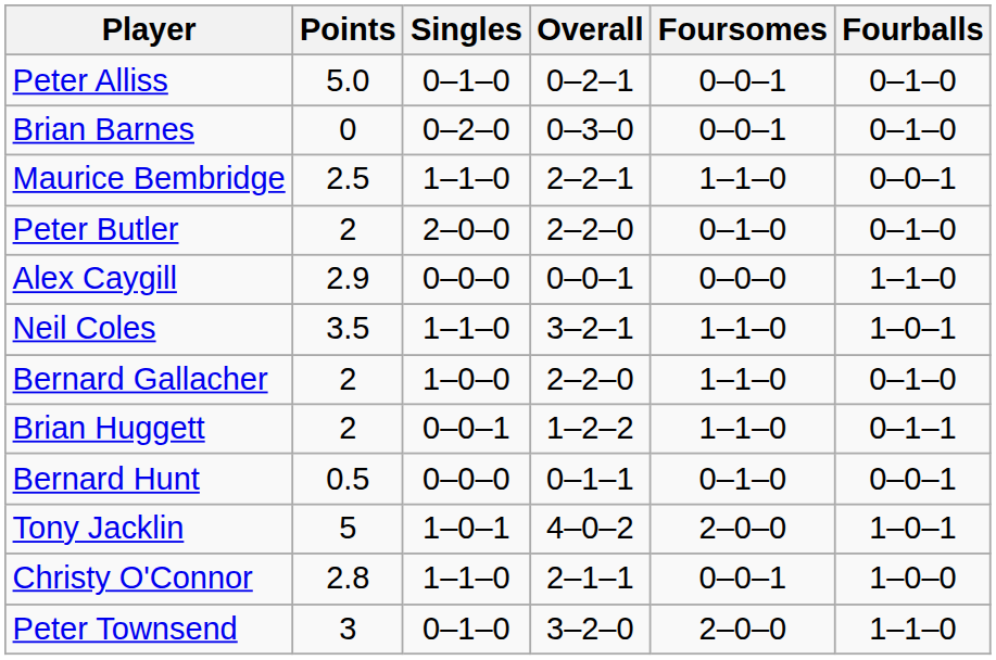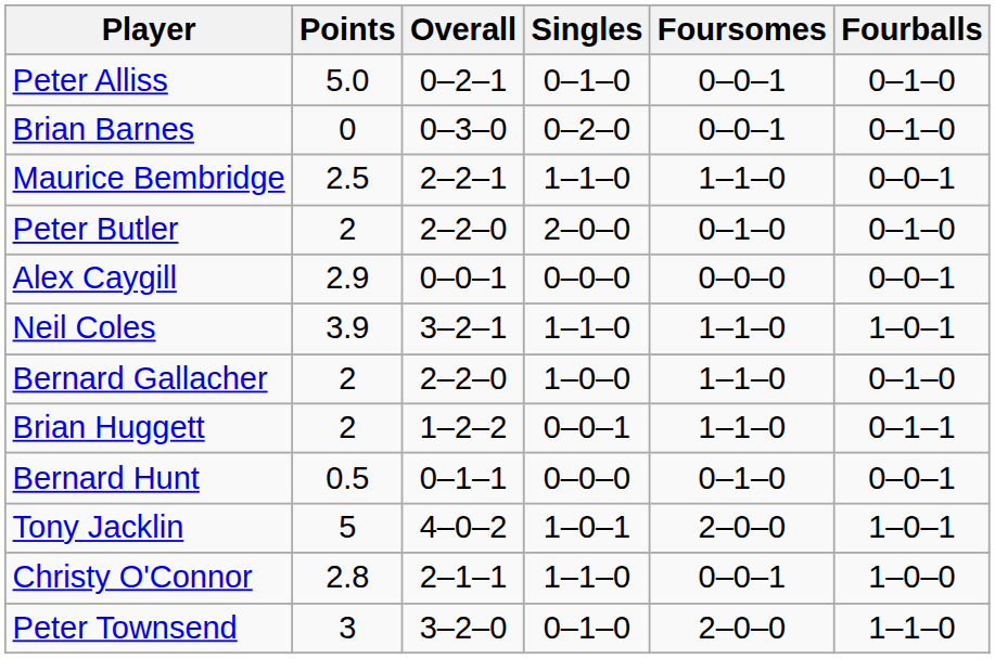 <table class="wikitable sortable" style="text-align:center">
 <tr>
 <th>Player</th>
 <th>Points</th>
+<th>Overall</th>
 <th>Singles</th>
-<th>Overall</th>
 <th>Foursomes</th>
 <th>Fourballs</th>
 </tr>
 <tr>
 <td align=left><a href='#'>Peter Alliss</a></td>
 <td>5.0</td>
+<td>0–2–1</td>
 <td>0–1–0</td>
-<td>0–2–1</td>
 <td>0–0–1</td>
 <td>0–1–0</td>
 </tr>
 <tr>
 <td align=left><a href='#'>Brian Barnes</a></td>
 <td>0</td>
+<td>0–3–0</td>
 <td>0–2–0</td>
-<td>0–3–0</td>
 <td>0–0–1</td>
 <td>0–1–0</td>
 </tr>
 <tr>
 <td align=left><a href='#'>Maurice Bembridge</a></td>
 <td>2.5</td>
+<td>2–2–1</td>
 <td>1–1–0</td>
-<td>2–2–1</td>
 <td>1–1–0</td>
 <td>0–0–1</td>
 </tr>
 <tr>
 <td align=left><a href='#'>Peter Butler</a></td>
 <td>2</td>
+<td>2–2–0</td>
 <td>2–0–0</td>
-<td>2–2–0</td>
 <td>0–1–0</td>
 <td>0–1–0</td>
 </tr>
 <tr>
 <td align=left><a href='#'>Alex Caygill</a></td>
 <td>2.9</td>
+<td>0–0–1</td>
+<td>0–0–0</td>
 <td>0–0–0</td>
 <td>0–0–1</td>
-<td>0–0–0</td>
-<td>1–1–0</td>
 </tr>
 <tr>
 <td align=left><a href='#'>Neil Coles</a></td>
-<td>3.5</td>
+<td>3.9</td>
+<td>3–2–1</td>
 <td>1–1–0</td>
-<td>3–2–1</td>
 <td>1–1–0</td>
 <td>1–0–1</td>
 </tr>
 <tr>
 <td align=left><a href='#'>Bernard Gallacher</a></td>
 <td>2</td>
+<td>2–2–0</td>
 <td>1–0–0</td>
-<td>2–2–0</td>
 <td>1–1–0</td>
 <td>0–1–0</td>
 </tr>
 <tr>
 <td align=left><a href='#'>Brian Huggett</a></td>
 <td>2</td>
+<td>1–2–2</td>
 <td>0–0–1</td>
-<td>1–2–2</td>
 <td>1–1–0</td>
 <td>0–1–1</td>
 </tr>
 <tr>
 <td align=left><a href='#'>Bernard Hunt</a></td>
 <td>0.5</td>
+<td>0–1–1</td>
 <td>0–0–0</td>
-<td>0–1–1</td>
 <td>0–1–0</td>
 <td>0–0–1</td>
 </tr>
 <tr>
 <td align=left><a href='#'>Tony Jacklin</a></td>
 <td>5</td>
+<td>4–0–2</td>
 <td>1–0–1</td>
-<td>4–0–2</td>
 <td>2–0–0</td>
 <td>1–0–1</td>
 </tr>
 <tr>
 <td align=left><a href='#'>Christy O'Connor</a></td>
 <td>2.8</td>
+<td>2–1–1</td>
 <td>1–1–0</td>
-<td>2–1–1</td>
 <td>0–0–1</td>
 <td>1–0–0</td>
 </tr>
 <tr>
 <td align=left><a href='#'>Peter Townsend</a></td>
 <td>3</td>
+<td>3–2–0</td>
 <td>0–1–0</td>
-<td>3–2–0</td>
 <td>2–0–0</td>
 <td>1–1–0</td>
 </tr>
 </table>
